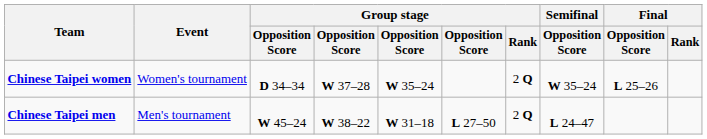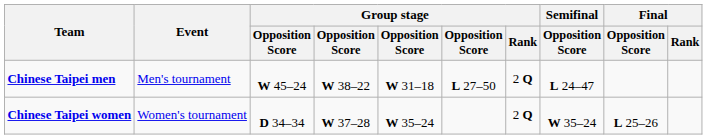 <table class=wikitable style=font-size:90%;text-align:center>
 <tr>
 <th rowspan="2">Team</th>
 <th rowspan="2">Event</th>
 <th colspan="5">Group stage</th>
 <th>Semifinal</th>
 <th colspan="2">Final</th>
 </tr>
 <tr style=font-size:95%>
 <th>Opposition<br>Score</th>
 <th>Opposition<br>Score</th>
 <th>Opposition<br>Score</th>
 <th>Opposition<br>Score</th>
 <th>Rank</th>
 <th>Opposition<br>Score</th>
 <th>Opposition<br>Score</th>
 <th>Rank</th>
 </tr>
 <tr>
+<td align="left"><strong><a href='#'>Chinese Taipei men</a></strong></td>
+<td align="left"><a href='#'>Men's tournament</a></td>
+<td> <br> <strong>W</strong> 45–24</td>
+<td> <br> <strong>W</strong> 38–22</td>
+<td> <br> <strong>W</strong> 31–18</td>
+<td> <br> <strong>L</strong> 27–50</td>
+<td>2 <strong>Q</strong></td>
+<td> <br> <strong>L</strong> 24–47</td>
+<td></td>
+<td></td>
+</tr>
+<tr>
 <td align="left"><strong><a href='#'>Chinese Taipei women</a></strong></td>
 <td align="left"><a href='#'>Women's tournament</a></td>
 <td> <br> <strong>D</strong> 34–34</td>
 <td> <br> <strong>W</strong> 37–28</td>
 <td> <br> <strong>W</strong> 35–24</td>
 <td></td>
 <td>2 <strong>Q</strong></td>
 <td> <br> <strong>W</strong> 35–24</td>
 <td> <br> <strong>L</strong> 25–26</td>
 <td></td>
 </tr>
-<tr>
-<td align="left"><strong><a href='#'>Chinese Taipei men</a></strong></td>
-<td align="left"><a href='#'>Men's tournament</a></td>
-<td> <br> <strong>W</strong> 45–24</td>
-<td> <br> <strong>W</strong> 38–22</td>
-<td> <br> <strong>W</strong> 31–18</td>
-<td> <br> <strong>L</strong> 27–50</td>
-<td>2 <strong>Q</strong></td>
-<td> <br> <strong>L</strong> 24–47</td>
-<td></td>
-<td></td>
-</tr>
 </table>
